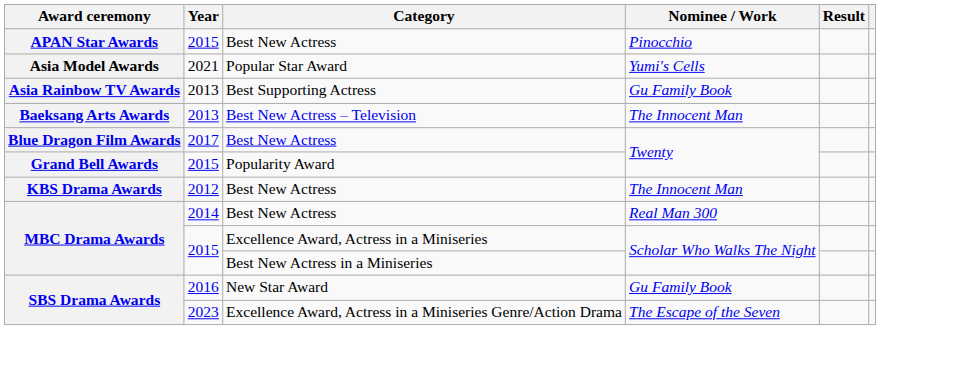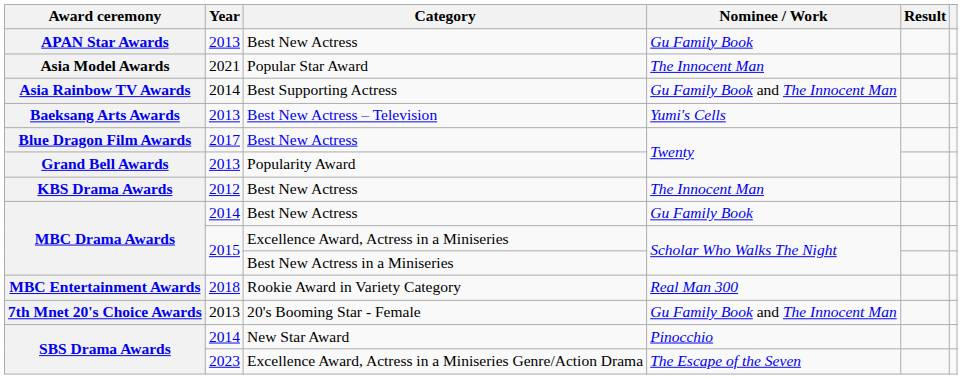 <table class="wikitable plainrowheaders sortable">
 <tr>
 <th scope="col">Award ceremony</th>
 <th scope="col">Year</th>
 <th scope="col">Category</th>
 <th scope="col">Nominee / Work</th>
 <th scope="col">Result</th>
 <th scope="col" class="unsortable"></th>
 </tr>
 <tr>
 <th scope="row"><a href='#'>APAN Star Awards</a></th>
-<td style="text-align:center"><a href='#'>2015</a></td>
+<td style="text-align:center"><a href='#'>2013</a></td>
 <td>Best New Actress</td>
-<td><em><a href='#'>Pinocchio</a></em></td>
+<td><em><a href='#'>Gu Family Book</a></em></td>
 <td></td>
 <td style="text-align:center"></td>
 </tr>
 <tr>
 <th scope="row">Asia Model Awards</th>
 <td style="text-align:center">2021</td>
 <td>Popular Star Award</td>
-<td><em><a href='#'>Yumi's Cells</a></em></td>
+<td><em><a href='#'>The Innocent Man</a></em></td>
 <td></td>
 <td style="text-align:center"></td>
 </tr>
 <tr>
 <th scope="row"><a href='#'>Asia Rainbow TV Awards</a></th>
-<td style="text-align:center">2013</td>
+<td style="text-align:center">2014</td>
 <td>Best Supporting Actress</td>
-<td><em><a href='#'>Gu Family Book</a></em></td>
+<td><em><a href='#'>Gu Family Book</a></em> and <em><a href='#'>The Innocent Man</a></em></td>
 <td></td>
 <td style="text-align:center"></td>
 </tr>
 <tr>
 <th scope="row"><a href='#'>Baeksang Arts Awards</a></th>
 <td style="text-align:center"><a href='#'>2013</a></td>
 <td><a href='#'>Best New Actress – Television</a></td>
-<td><em><a href='#'>The Innocent Man</a></em></td>
+<td><em><a href='#'>Yumi's Cells</a></em></td>
 <td></td>
 <td style="text-align:center"></td>
 </tr>
 <tr>
 <th scope="row"><a href='#'>Blue Dragon Film Awards</a></th>
 <td style="text-align:center"><a href='#'>2017</a></td>
 <td><a href='#'>Best New Actress</a></td>
 <td rowspan="2"><em><a href='#'>Twenty</a></em></td>
 <td></td>
 <td style="text-align:center"></td>
 </tr>
 <tr>
 <th scope="row"><a href='#'>Grand Bell Awards</a></th>
-<td style="text-align:center"><a href='#'>2015</a></td>
+<td style="text-align:center"><a href='#'>2013</a></td>
 <td>Popularity Award</td>
 <td></td>
 <td style="text-align:center"></td>
 </tr>
 <tr>
 <th scope="row"><a href='#'>KBS Drama Awards</a></th>
 <td style="text-align:center"><a href='#'>2012</a></td>
 <td>Best New Actress</td>
 <td><em><a href='#'>The Innocent Man</a></em></td>
 <td></td>
 <td style="text-align:center"></td>
 </tr>
 <tr>
 <th scope="row"  rowspan="3"><a href='#'>MBC Drama Awards</a></th>
 <td style="text-align:center"><a href='#'>2014</a></td>
 <td>Best New Actress</td>
-<td><em><a href='#'>Real Man 300</a></em></td>
+<td><em><a href='#'>Gu Family Book</a></em></td>
 <td></td>
 <td style="text-align:center"></td>
 </tr>
 <tr>
 <td rowspan="2" style="text-align:center"><a href='#'>2015</a></td>
 <td>Excellence Award, Actress in a Miniseries</td>
 <td rowspan="2"><em><a href='#'>Scholar Who Walks The Night</a></em></td>
 <td></td>
 <td style="text-align:center"></td>
 </tr>
 <tr>
 <td>Best New Actress in a Miniseries</td>
 <td></td>
 <td style="text-align:center"></td>
 </tr>
 <tr>
+<th scope="row"><a href='#'>MBC Entertainment Awards</a></th>
+<td style="text-align:center"><a href='#'>2018</a></td>
+<td>Rookie Award in Variety Category</td>
+<td><em><a href='#'>Real Man 300</a></em></td>
+<td></td>
+<td style="text-align:center"></td>
+</tr>
+<tr>
+<th scope="row"><a href='#'>7th Mnet 20's Choice Awards</a></th>
+<td style="text-align:center">2013</td>
+<td>20's Booming Star - Female</td>
+<td><em><a href='#'>Gu Family Book</a></em> and <em><a href='#'>The Innocent Man</a></em></td>
+<td></td>
+<td style="text-align:center"></td>
+</tr>
+<tr>
 <th scope="row" rowspan="2"><a href='#'>SBS Drama Awards</a></th>
-<td style="text-align:center"><a href='#'>2016</a></td>
+<td style="text-align:center"><a href='#'>2014</a></td>
 <td>New Star Award</td>
-<td><em><a href='#'>Gu Family Book</a></em></td>
+<td><em><a href='#'>Pinocchio</a></em></td>
 <td></td>
 <td style="text-align:center"></td>
 </tr>
 <tr>
 <td style="text-align:center"><a href='#'>2023</a></td>
 <td>Excellence Award, Actress  in a Miniseries Genre/Action Drama</td>
 <td><em><a href='#'>The Escape of the Seven</a></em></td>
 <td></td>
 <td style="text-align:center"></td>
 </tr>
 </table>
